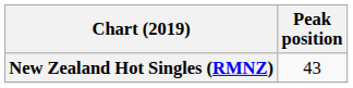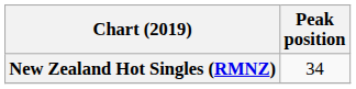 <table class="wikitable sortable plainrowheaders" style="text-align:center">
 <tr>
 <th>Chart (2019)</th>
 <th>Peak<br>position</th>
 </tr>
 <tr>
 <th scope="row">New Zealand Hot Singles (<a href='#'>RMNZ</a>)</th>
-<td>43</td>
+<td>34</td>
 </tr>
 <tr>
 </tr>
 <tr>
 </tr>
 </table>
